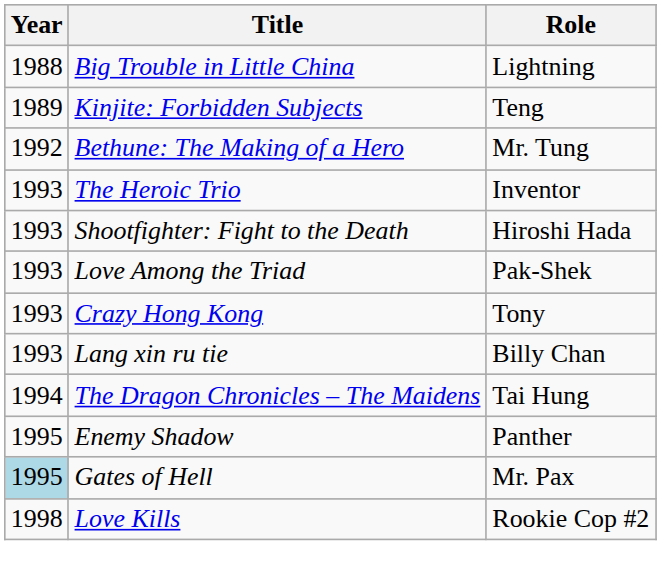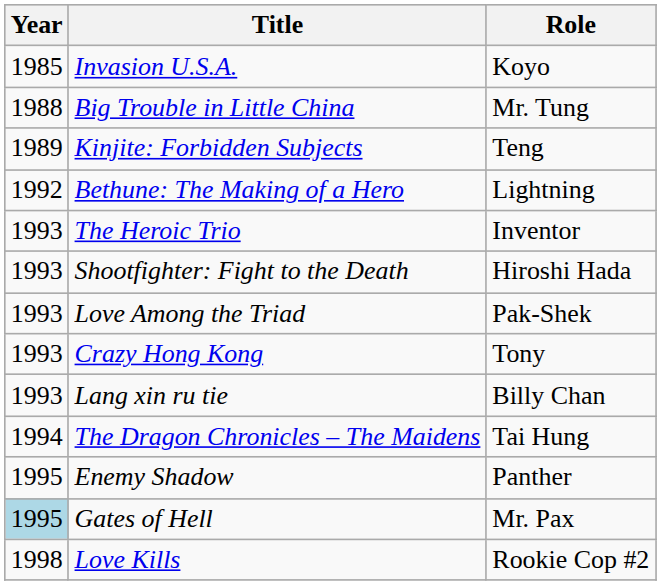 <table class="wikitable sortable">
 <tr>
 <th>Year</th>
 <th>Title</th>
 <th>Role</th>
 </tr>
 <tr>
+<td>1985</td>
+<td><a href='#'><em>Invasion U.S.A.</em></a></td>
+<td>Koyo</td>
+</tr>
+<tr>
 <td>1988</td>
 <td><em><a href='#'>Big Trouble in Little China</a></em></td>
-<td>Lightning</td>
+<td>Mr. Tung</td>
 </tr>
 <tr>
 <td>1989</td>
 <td><em><a href='#'>Kinjite: Forbidden Subjects</a></em></td>
 <td>Teng</td>
 </tr>
 <tr>
 <td>1992</td>
 <td><em><a href='#'>Bethune: The Making of a Hero</a></em></td>
-<td>Mr. Tung</td>
+<td>Lightning</td>
 </tr>
 <tr>
 <td>1993</td>
 <td><em><a href='#'>The Heroic Trio</a></em></td>
 <td>Inventor</td>
 </tr>
 <tr>
 <td>1993</td>
 <td><em>Shootfighter: Fight to the Death</em></td>
 <td>Hiroshi Hada</td>
 </tr>
 <tr>
 <td>1993</td>
 <td><em>Love Among the Triad</em></td>
 <td>Pak-Shek</td>
 </tr>
 <tr>
 <td>1993</td>
 <td><em><a href='#'>Crazy Hong Kong</a></em></td>
 <td>Tony</td>
 </tr>
 <tr>
 <td>1993</td>
 <td><em>Lang xin ru tie</em></td>
 <td>Billy Chan</td>
 </tr>
 <tr>
 <td>1994</td>
 <td><em><a href='#'>The Dragon Chronicles – The Maidens</a></em></td>
 <td>Tai Hung</td>
 </tr>
 <tr>
 <td>1995</td>
 <td><em>Enemy Shadow</em></td>
 <td>Panther</td>
 </tr>
 <tr>
 <td style="background: lightblue;">1995</td>
 <td><em>Gates of Hell</em></td>
 <td>Mr. Pax</td>
 </tr>
 <tr>
 <td>1998</td>
 <td><a href='#'><em>Love Kills</em></a></td>
 <td>Rookie Cop #2</td>
 </tr>
 </table>
